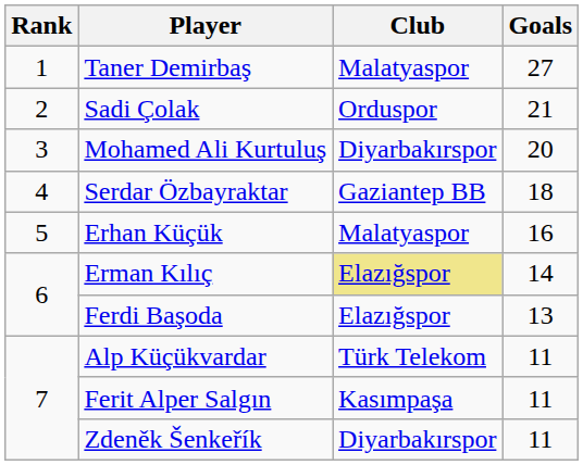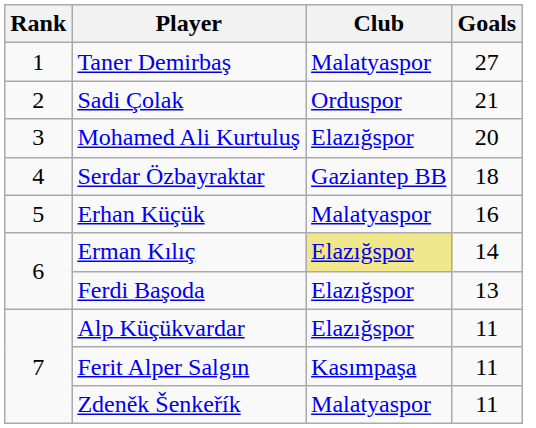 <table class="wikitable" style="text-align:left">
 <tr>
 <th>Rank</th>
 <th>Player</th>
 <th>Club</th>
 <th>Goals</th>
 </tr>
 <tr>
 <td align=center>1</td>
 <td> <a href='#'>Taner Demirbaş</a></td>
 <td><a href='#'>Malatyaspor</a></td>
 <td align=center>27</td>
 </tr>
 <tr>
 <td align=center>2</td>
 <td> <a href='#'>Sadi Çolak</a></td>
 <td><a href='#'>Orduspor</a></td>
 <td align=center>21</td>
 </tr>
 <tr>
 <td align=center>3</td>
 <td> <a href='#'>Mohamed Ali Kurtuluş</a></td>
-<td><a href='#'>Diyarbakırspor</a></td>
+<td><a href='#'>Elazığspor</a></td>
 <td align=center>20</td>
 </tr>
 <tr>
 <td align=center>4</td>
 <td> <a href='#'>Serdar Özbayraktar</a></td>
 <td><a href='#'>Gaziantep BB</a></td>
 <td align=center>18</td>
 </tr>
 <tr>
 <td align=center>5</td>
 <td> <a href='#'>Erhan Küçük</a></td>
 <td><a href='#'>Malatyaspor</a></td>
 <td align=center>16</td>
 </tr>
 <tr>
 <td rowspan=2 align=center>6</td>
 <td> <a href='#'>Erman Kılıç</a></td>
 <td style="background: khaki;"><a href='#'>Elazığspor</a></td>
 <td align=center>14</td>
 </tr>
 <tr>
 <td> <a href='#'>Ferdi Başoda</a></td>
 <td><a href='#'>Elazığspor</a></td>
 <td align=center>13</td>
 </tr>
 <tr>
 <td rowspan=3 align=center>7</td>
 <td> <a href='#'>Alp Küçükvardar</a></td>
-<td><a href='#'>Türk Telekom</a></td>
+<td><a href='#'>Elazığspor</a></td>
 <td align=center>11</td>
 </tr>
 <tr>
 <td> <a href='#'>Ferit Alper Salgın</a></td>
 <td><a href='#'>Kasımpaşa</a></td>
 <td align=center>11</td>
 </tr>
 <tr>
 <td> <a href='#'>Zdeněk Šenkeřík</a></td>
-<td><a href='#'>Diyarbakırspor</a></td>
+<td><a href='#'>Malatyaspor</a></td>
 <td align=center>11</td>
 </tr>
 </table>
